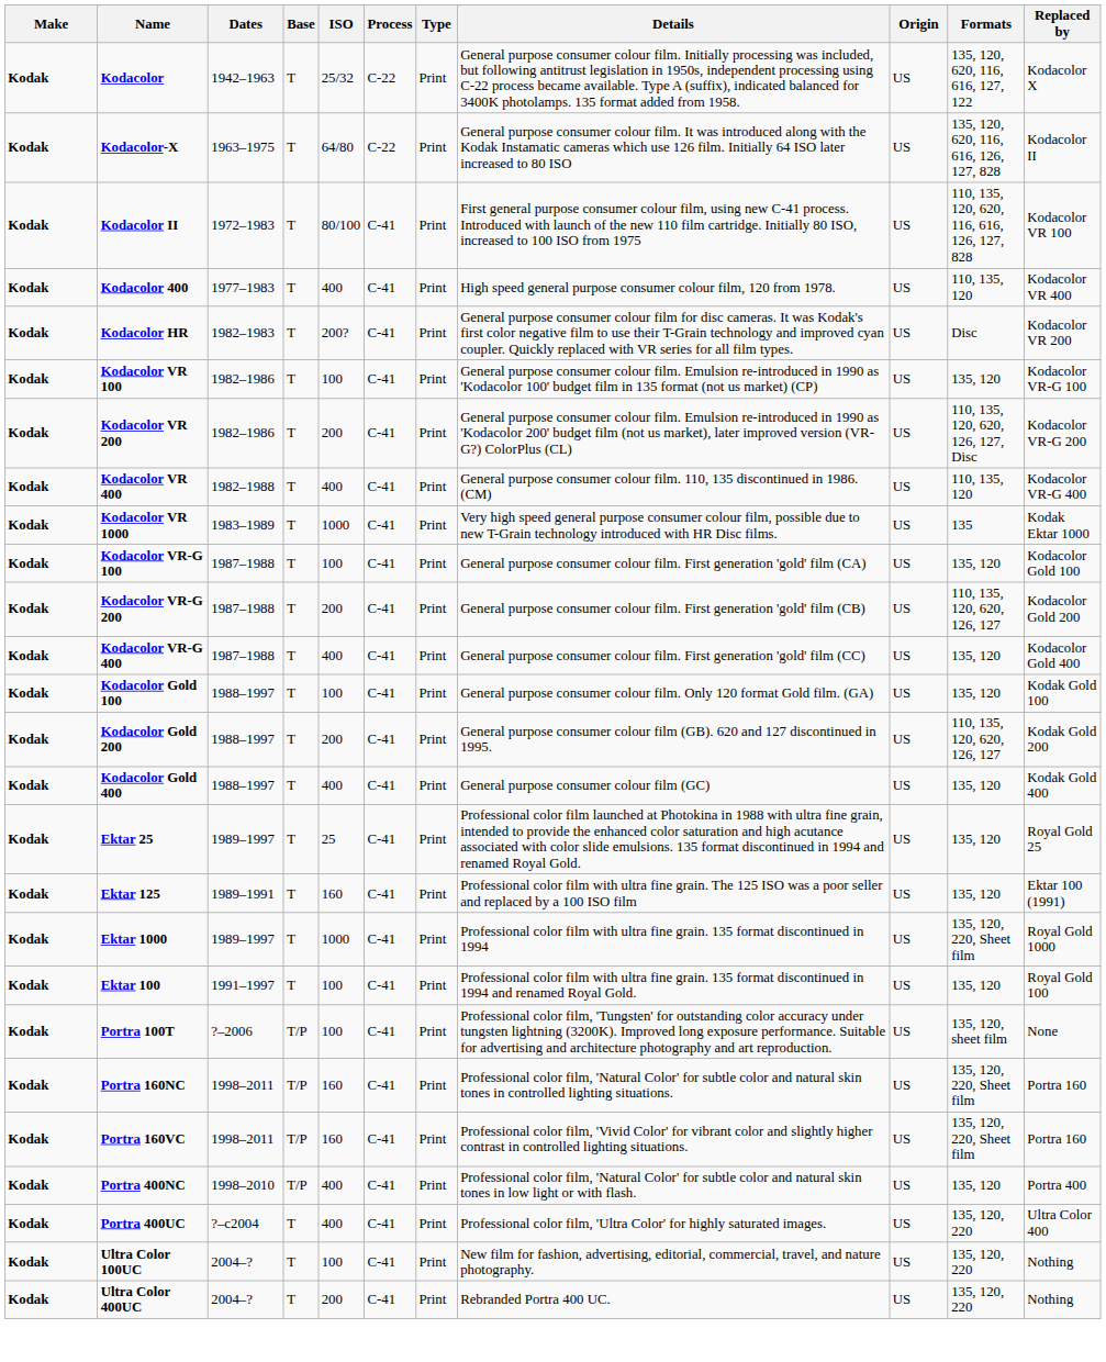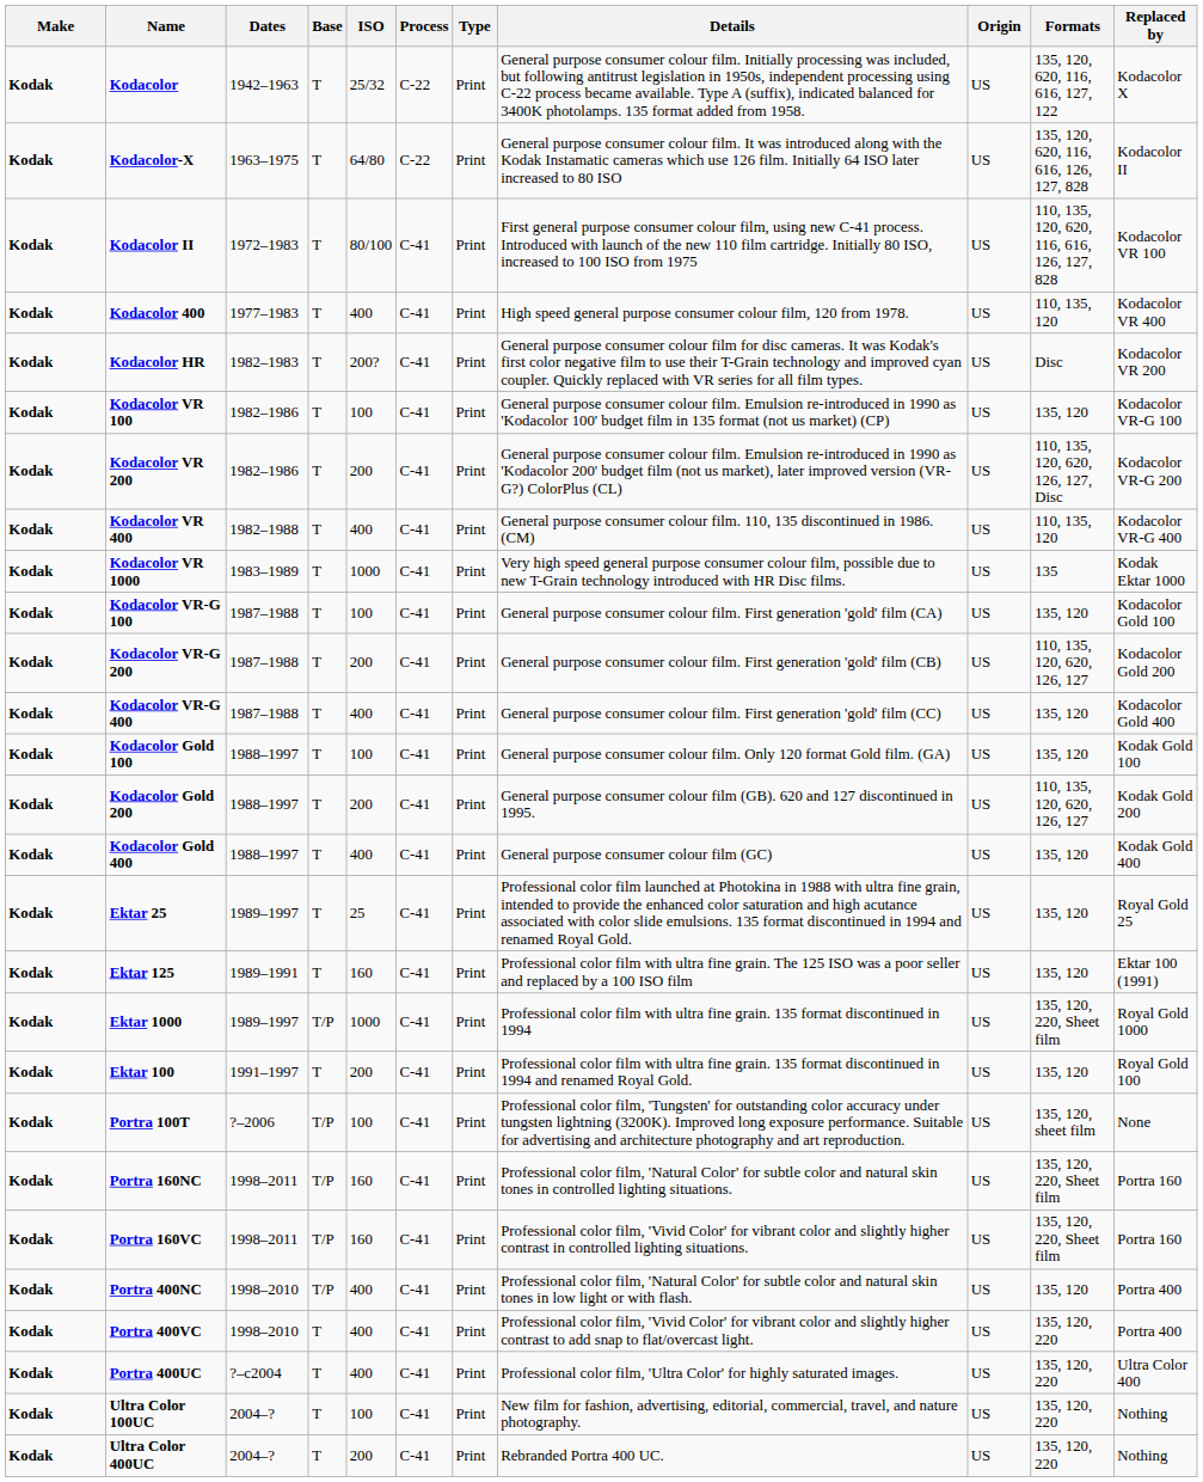 <table class="wikitable">
 <tr>
 <th scope="col" style="width: 100px;">Make</th>
 <th scope="col" style="width: 120px;">Name</th>
 <th scope="col" style="width: 80px;">Dates</th>
 <th scope="col" style="width: 30px;">Base</th>
 <th scope="col" style="width: 45px;">ISO</th>
 <th scope="col" style="width: 40px;">Process</th>
 <th scope="col" style="width: 40px;">Type</th>
 <th scope="col" style="width: 500px;">Details</th>
 <th scope="col" style="width: 60px;">Origin</th>
 <th scope="col" style="width: 80px;">Formats</th>
 <th scope="col" style="width: 80px;">Replaced by</th>
 </tr>
 <tr>
 <td><strong>Kodak</strong></td>
 <td><strong><a href='#'>Kodacolor</a></strong></td>
 <td>1942–1963</td>
 <td>T</td>
 <td>25/32</td>
 <td>C-22</td>
 <td>Print</td>
 <td>General purpose consumer colour film. Initially processing was included, but following antitrust legislation in 1950s, independent processing using C-22 process became available. Type A (suffix), indicated balanced for 3400K photolamps. 135 format added from 1958.</td>
 <td>US</td>
 <td>135, 120, 620, 116, 616, 127, 122</td>
 <td>Kodacolor X</td>
 </tr>
 <tr>
 <td><strong>Kodak</strong></td>
 <td><strong><a href='#'>Kodacolor</a>-X</strong></td>
 <td>1963–1975</td>
 <td>T</td>
 <td>64/80</td>
 <td>C-22</td>
 <td>Print</td>
 <td>General purpose consumer colour film. It was introduced along with the Kodak Instamatic cameras which use 126 film. Initially 64 ISO later increased to 80 ISO</td>
 <td>US</td>
 <td>135, 120, 620, 116, 616, 126, 127, 828</td>
 <td>Kodacolor II</td>
 </tr>
 <tr>
 <td><strong>Kodak</strong></td>
 <td><strong><a href='#'>Kodacolor</a> II</strong></td>
 <td>1972–1983</td>
 <td>T</td>
 <td>80/100</td>
 <td>C-41</td>
 <td>Print</td>
 <td>First general purpose consumer colour film, using new C-41 process. Introduced with launch of the new 110 film cartridge. Initially 80 ISO, increased to 100 ISO from 1975</td>
 <td>US</td>
 <td>110, 135, 120, 620, 116, 616, 126, 127, 828</td>
 <td>Kodacolor VR 100</td>
 </tr>
 <tr>
 <td><strong>Kodak</strong></td>
 <td><strong><a href='#'>Kodacolor</a> 400</strong></td>
 <td>1977–1983</td>
 <td>T</td>
 <td>400</td>
 <td>C-41</td>
 <td>Print</td>
 <td>High speed general purpose consumer colour film, 120 from 1978.</td>
 <td>US</td>
 <td>110, 135, 120</td>
 <td>Kodacolor VR 400</td>
 </tr>
 <tr>
 <td><strong>Kodak</strong></td>
 <td><strong><a href='#'>Kodacolor</a> HR</strong></td>
 <td>1982–1983</td>
 <td>T</td>
 <td>200?</td>
 <td>C-41</td>
 <td>Print</td>
 <td>General purpose consumer colour film for disc cameras. It was Kodak's first color negative film to use their T-Grain technology and improved cyan coupler. Quickly replaced with VR series for all film types.</td>
 <td>US</td>
 <td>Disc</td>
 <td>Kodacolor VR 200</td>
 </tr>
 <tr>
 <td><strong>Kodak</strong></td>
 <td><strong><a href='#'>Kodacolor</a> VR 100</strong></td>
 <td>1982–1986</td>
 <td>T</td>
 <td>100</td>
 <td>C-41</td>
 <td>Print</td>
 <td>General purpose consumer colour film. Emulsion re-introduced in 1990 as 'Kodacolor 100' budget film in 135 format (not us market) (CP)</td>
 <td>US</td>
 <td>135, 120</td>
 <td>Kodacolor VR-G 100</td>
 </tr>
 <tr>
 <td><strong>Kodak</strong></td>
 <td><strong><a href='#'>Kodacolor</a> VR 200</strong></td>
 <td>1982–1986</td>
 <td>T</td>
 <td>200</td>
 <td>C-41</td>
 <td>Print</td>
 <td>General purpose consumer colour film. Emulsion re-introduced in 1990 as 'Kodacolor 200' budget film (not us market), later improved version (VR-G?) ColorPlus (CL)</td>
 <td>US</td>
 <td>110, 135, 120, 620, 126, 127, Disc</td>
 <td>Kodacolor VR-G 200</td>
 </tr>
 <tr>
 <td><strong>Kodak</strong></td>
 <td><strong><a href='#'>Kodacolor</a> VR 400</strong></td>
 <td>1982–1988</td>
 <td>T</td>
 <td>400</td>
 <td>C-41</td>
 <td>Print</td>
 <td>General purpose consumer colour film. 110, 135 discontinued in 1986.(CM)</td>
 <td>US</td>
 <td>110, 135, 120</td>
 <td>Kodacolor VR-G 400</td>
 </tr>
 <tr>
 <td><strong>Kodak</strong></td>
 <td><strong><a href='#'>Kodacolor</a> VR 1000</strong></td>
 <td>1983–1989</td>
 <td>T</td>
 <td>1000</td>
 <td>C-41</td>
 <td>Print</td>
 <td>Very high speed general purpose consumer colour film, possible due to new T-Grain technology introduced with HR Disc films.</td>
 <td>US</td>
 <td>135</td>
 <td>Kodak Ektar 1000</td>
 </tr>
 <tr>
 <td><strong>Kodak</strong></td>
 <td><strong><a href='#'>Kodacolor</a> VR-G 100</strong></td>
 <td>1987–1988</td>
 <td>T</td>
 <td>100</td>
 <td>C-41</td>
 <td>Print</td>
 <td>General purpose consumer colour film. First generation 'gold' film (CA)</td>
 <td>US</td>
 <td>135, 120</td>
 <td>Kodacolor Gold 100</td>
 </tr>
 <tr>
 <td><strong>Kodak</strong></td>
 <td><strong><a href='#'>Kodacolor</a> VR-G 200</strong></td>
 <td>1987–1988</td>
 <td>T</td>
 <td>200</td>
 <td>C-41</td>
 <td>Print</td>
 <td>General purpose consumer colour film. First generation 'gold' film (CB)</td>
 <td>US</td>
 <td>110, 135, 120, 620, 126, 127</td>
 <td>Kodacolor Gold 200</td>
 </tr>
 <tr>
 <td><strong>Kodak</strong></td>
 <td><strong><a href='#'>Kodacolor</a> VR-G 400</strong></td>
 <td>1987–1988</td>
 <td>T</td>
 <td>400</td>
 <td>C-41</td>
 <td>Print</td>
 <td>General purpose consumer colour film. First generation 'gold' film (CC)</td>
 <td>US</td>
 <td>135, 120</td>
 <td>Kodacolor Gold 400</td>
 </tr>
 <tr>
 <td><strong>Kodak</strong></td>
 <td><strong><a href='#'>Kodacolor</a> Gold 100</strong></td>
 <td>1988–1997</td>
 <td>T</td>
 <td>100</td>
 <td>C-41</td>
 <td>Print</td>
 <td>General purpose consumer colour film. Only 120 format Gold film. (GA)</td>
 <td>US</td>
 <td>135, 120</td>
 <td>Kodak Gold 100</td>
 </tr>
 <tr>
 <td><strong>Kodak</strong></td>
 <td><strong><a href='#'>Kodacolor</a> Gold 200</strong></td>
 <td>1988–1997</td>
 <td>T</td>
 <td>200</td>
 <td>C-41</td>
 <td>Print</td>
 <td>General purpose consumer colour film (GB). 620 and 127 discontinued in 1995.</td>
 <td>US</td>
 <td>110, 135, 120, 620, 126, 127</td>
 <td>Kodak Gold 200</td>
 </tr>
 <tr>
 <td><strong>Kodak</strong></td>
 <td><strong><a href='#'>Kodacolor</a> Gold 400</strong></td>
 <td>1988–1997</td>
 <td>T</td>
 <td>400</td>
 <td>C-41</td>
 <td>Print</td>
 <td>General purpose consumer colour film (GC)</td>
 <td>US</td>
 <td>135, 120</td>
 <td>Kodak Gold 400</td>
 </tr>
 <tr>
 <td><strong>Kodak</strong></td>
 <td><strong><a href='#'>Ektar</a> 25</strong></td>
 <td>1989–1997</td>
 <td>T</td>
 <td>25</td>
 <td>C-41</td>
 <td>Print</td>
 <td>Professional color film launched at Photokina in 1988 with ultra fine grain, intended to provide the enhanced color saturation and high acutance associated with color slide emulsions. 135 format discontinued in 1994 and renamed Royal Gold.</td>
 <td>US</td>
 <td>135, 120</td>
 <td>Royal Gold 25</td>
 </tr>
 <tr>
 <td><strong>Kodak</strong></td>
 <td><strong><a href='#'>Ektar</a> 125</strong></td>
 <td>1989–1991</td>
 <td>T</td>
 <td>160</td>
 <td>C-41</td>
 <td>Print</td>
 <td>Professional color film with ultra fine grain. The 125 ISO was a poor seller and replaced by a 100 ISO film</td>
 <td>US</td>
 <td>135, 120</td>
 <td>Ektar 100 (1991)</td>
 </tr>
 <tr>
 <td><strong>Kodak</strong></td>
 <td><strong><a href='#'>Ektar</a> 1000</strong></td>
 <td>1989–1997</td>
-<td>T</td>
+<td>T/P</td>
 <td>1000</td>
 <td>C-41</td>
 <td>Print</td>
 <td>Professional color film with ultra fine grain. 135 format discontinued in 1994</td>
 <td>US</td>
 <td>135, 120, 220, Sheet film</td>
 <td>Royal Gold 1000</td>
 </tr>
 <tr>
 <td><strong>Kodak</strong></td>
 <td><strong><a href='#'>Ektar</a> 100</strong></td>
 <td>1991–1997</td>
 <td>T</td>
-<td>100</td>
+<td>200</td>
 <td>C-41</td>
 <td>Print</td>
 <td>Professional color film with ultra fine grain. 135 format discontinued in 1994 and renamed Royal Gold.</td>
 <td>US</td>
 <td>135, 120</td>
 <td>Royal Gold 100</td>
 </tr>
 <tr>
 <td><strong>Kodak</strong></td>
 <td><strong><a href='#'>Portra</a> 100T</strong></td>
 <td>?–2006</td>
 <td>T/P</td>
 <td>100</td>
 <td>C-41</td>
 <td>Print</td>
 <td>Professional color film, 'Tungsten' for outstanding color accuracy under tungsten lightning (3200K). Improved long exposure performance. Suitable for advertising and architecture photography and art reproduction.</td>
 <td>US</td>
 <td>135, 120, sheet film</td>
 <td>None</td>
 </tr>
 <tr>
 <td><strong>Kodak</strong></td>
 <td><strong><a href='#'>Portra</a> 160NC</strong></td>
 <td>1998–2011</td>
 <td>T/P</td>
 <td>160</td>
 <td>C-41</td>
 <td>Print</td>
 <td>Professional color film, 'Natural Color' for subtle color and natural skin tones in controlled lighting situations.</td>
 <td>US</td>
 <td>135, 120, 220, Sheet film</td>
 <td>Portra 160</td>
 </tr>
 <tr>
 <td><strong>Kodak</strong></td>
 <td><strong><a href='#'>Portra</a> 160VC</strong></td>
 <td>1998–2011</td>
 <td>T/P</td>
 <td>160</td>
 <td>C-41</td>
 <td>Print</td>
 <td>Professional color film, 'Vivid Color' for vibrant color and slightly higher contrast in controlled lighting situations.</td>
 <td>US</td>
 <td>135, 120, 220, Sheet film</td>
 <td>Portra 160</td>
 </tr>
 <tr>
 <td><strong>Kodak</strong></td>
 <td><strong><a href='#'>Portra</a> 400NC</strong></td>
 <td>1998–2010</td>
 <td>T/P</td>
 <td>400</td>
 <td>C-41</td>
 <td>Print</td>
 <td>Professional color film, 'Natural Color' for subtle color and natural skin tones in low light or with flash.</td>
 <td>US</td>
 <td>135, 120</td>
 <td>Portra 400</td>
 </tr>
 <tr>
 <td><strong>Kodak</strong></td>
+<td><strong><a href='#'>Portra</a> 400VC</strong></td>
+<td>1998–2010</td>
+<td>T</td>
+<td>400</td>
+<td>C-41</td>
+<td>Print</td>
+<td>Professional color film, 'Vivid Color' for vibrant color and slightly higher contrast to add snap to flat/overcast light.</td>
+<td>US</td>
+<td>135, 120, 220</td>
+<td>Portra 400</td>
+</tr>
+<tr>
+<td><strong>Kodak</strong></td>
 <td><strong><a href='#'>Portra</a> 400UC</strong></td>
 <td>?–c2004</td>
 <td>T</td>
 <td>400</td>
 <td>C-41</td>
 <td>Print</td>
 <td>Professional color film, 'Ultra Color' for highly saturated images.</td>
 <td>US</td>
 <td>135, 120, 220</td>
 <td>Ultra Color 400</td>
 </tr>
 <tr>
 <td><strong>Kodak</strong></td>
 <td><strong>Ultra Color 100UC</strong></td>
 <td>2004–?</td>
 <td>T</td>
 <td>100</td>
 <td>C-41</td>
 <td>Print</td>
 <td>New film for fashion, advertising, editorial, commercial, travel, and nature photography.</td>
 <td>US</td>
 <td>135, 120, 220</td>
 <td>Nothing</td>
 </tr>
 <tr>
 <td><strong>Kodak</strong></td>
 <td><strong>Ultra Color 400UC</strong></td>
 <td>2004–?</td>
 <td>T</td>
 <td>200</td>
 <td>C-41</td>
 <td>Print</td>
 <td>Rebranded Portra 400 UC.</td>
 <td>US</td>
 <td>135, 120, 220</td>
 <td>Nothing</td>
 </tr>
 </table>
